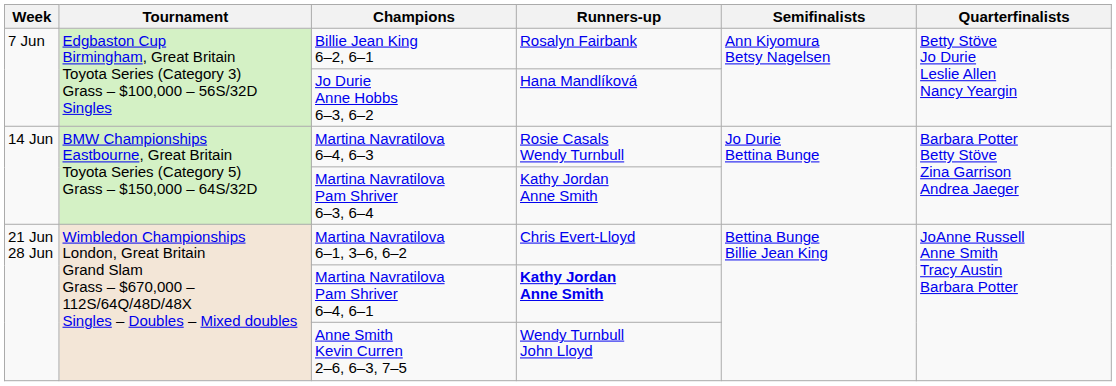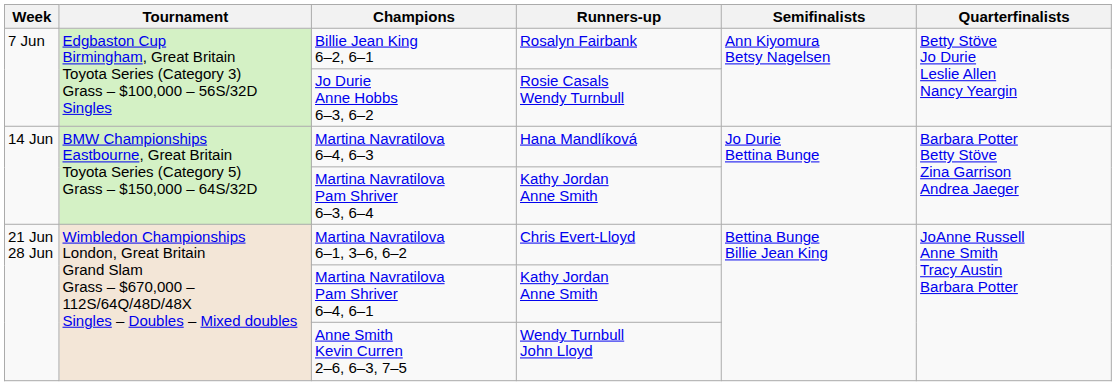 <table class=wikitable style=font-size:95%>
 <tr>
 <th style="width:48px;">Week</th>
 <th style="width:248px;">Tournament</th>
 <th style="width:200px;">Champions</th>
 <th style="width:200px;">Runners-up</th>
 <th style="width:190px;">Semifinalists</th>
 <th style="width:190px;">Quarterfinalists</th>
 </tr>
 <tr valign="top">
 <td rowspan=2>7 Jun</td>
 <td rowspan=2 bgcolor=#D4F1C5><a href='#'>Edgbaston Cup</a><br> <a href='#'>Birmingham</a>, Great Britain<br>Toyota Series (Category 3)<br>Grass – $100,000 – 56S/32D <br><a href='#'>Singles</a></td>
 <td> <a href='#'>Billie Jean King</a><br>6–2, 6–1</td>
 <td> <a href='#'>Rosalyn Fairbank</a></td>
 <td rowspan=2> <a href='#'>Ann Kiyomura</a><br> <a href='#'>Betsy Nagelsen</a></td>
 <td rowspan=2> <a href='#'>Betty Stöve</a><br> <a href='#'>Jo Durie</a><br>  <a href='#'>Leslie Allen</a><br> <a href='#'>Nancy Yeargin</a></td>
 </tr>
 <tr valign="top">
 <td> <a href='#'>Jo Durie</a><br> <a href='#'>Anne Hobbs</a><br> 6–3, 6–2</td>
-<td> <a href='#'>Hana Mandlíková</a></td>
+<td> <a href='#'>Rosie Casals</a><br> <a href='#'>Wendy Turnbull</a></td>
 </tr>
 <tr valign="top">
 <td rowspan=2>14 Jun</td>
 <td rowspan=2 bgcolor=#D4F1C5><a href='#'>BMW Championships</a><br> <a href='#'>Eastbourne</a>, Great Britain<br>Toyota Series (Category 5)<br>Grass – $150,000 – 64S/32D</td>
 <td> <a href='#'>Martina Navratilova</a><br>6–4, 6–3</td>
-<td> <a href='#'>Rosie Casals</a><br> <a href='#'>Wendy Turnbull</a></td>
+<td> <a href='#'>Hana Mandlíková</a></td>
 <td rowspan=2> <a href='#'>Jo Durie</a><br> <a href='#'>Bettina Bunge</a></td>
 <td rowspan=2> <a href='#'>Barbara Potter</a><br> <a href='#'>Betty Stöve</a><br>  <a href='#'>Zina Garrison</a><br> <a href='#'>Andrea Jaeger</a><br></td>
 </tr>
 <tr valign="top">
 <td> <a href='#'>Martina Navratilova</a><br> <a href='#'>Pam Shriver</a><br> 6–3, 6–4</td>
 <td> <a href='#'>Kathy Jordan</a> <br> <a href='#'>Anne Smith</a></td>
 </tr>
 <tr valign=top>
 <td rowspan=3>21 Jun<br>28 Jun</td>
 <td rowspan=3 style="background:#F3E6D7;"><a href='#'>Wimbledon Championships</a><br> London, Great Britain<br>Grand Slam<br>Grass – $670,000 – 112S/64Q/48D/48X <br><a href='#'>Singles</a> – <a href='#'>Doubles</a> – <a href='#'>Mixed doubles</a></td>
 <td> <a href='#'>Martina Navratilova</a> <br>6–1, 3–6, 6–2</td>
 <td> <a href='#'>Chris Evert-Lloyd</a></td>
 <td rowspan=3> <a href='#'>Bettina Bunge</a> <br> <a href='#'>Billie Jean King</a> <br></td>
 <td rowspan=3> <a href='#'>JoAnne Russell</a> <br> <a href='#'>Anne Smith</a><br>  <a href='#'>Tracy Austin</a> <br> <a href='#'>Barbara Potter</a><br></td>
 </tr>
 <tr valign="top">
 <td> <a href='#'>Martina Navratilova</a><br> <a href='#'>Pam Shriver</a> <br>6–4, 6–1</td>
-<td><strong> <a href='#'>Kathy Jordan</a> <br> <a href='#'>Anne Smith</a></strong></td>
+<td> <a href='#'>Kathy Jordan</a> <br> <a href='#'>Anne Smith</a></td>
 </tr>
 <tr valign="top">
 <td> <a href='#'>Anne Smith</a><br> <a href='#'>Kevin Curren</a> <br>2–6, 6–3, 7–5</td>
 <td> <a href='#'>Wendy Turnbull</a><br> <a href='#'>John Lloyd</a></td>
 </tr>
 </table>
